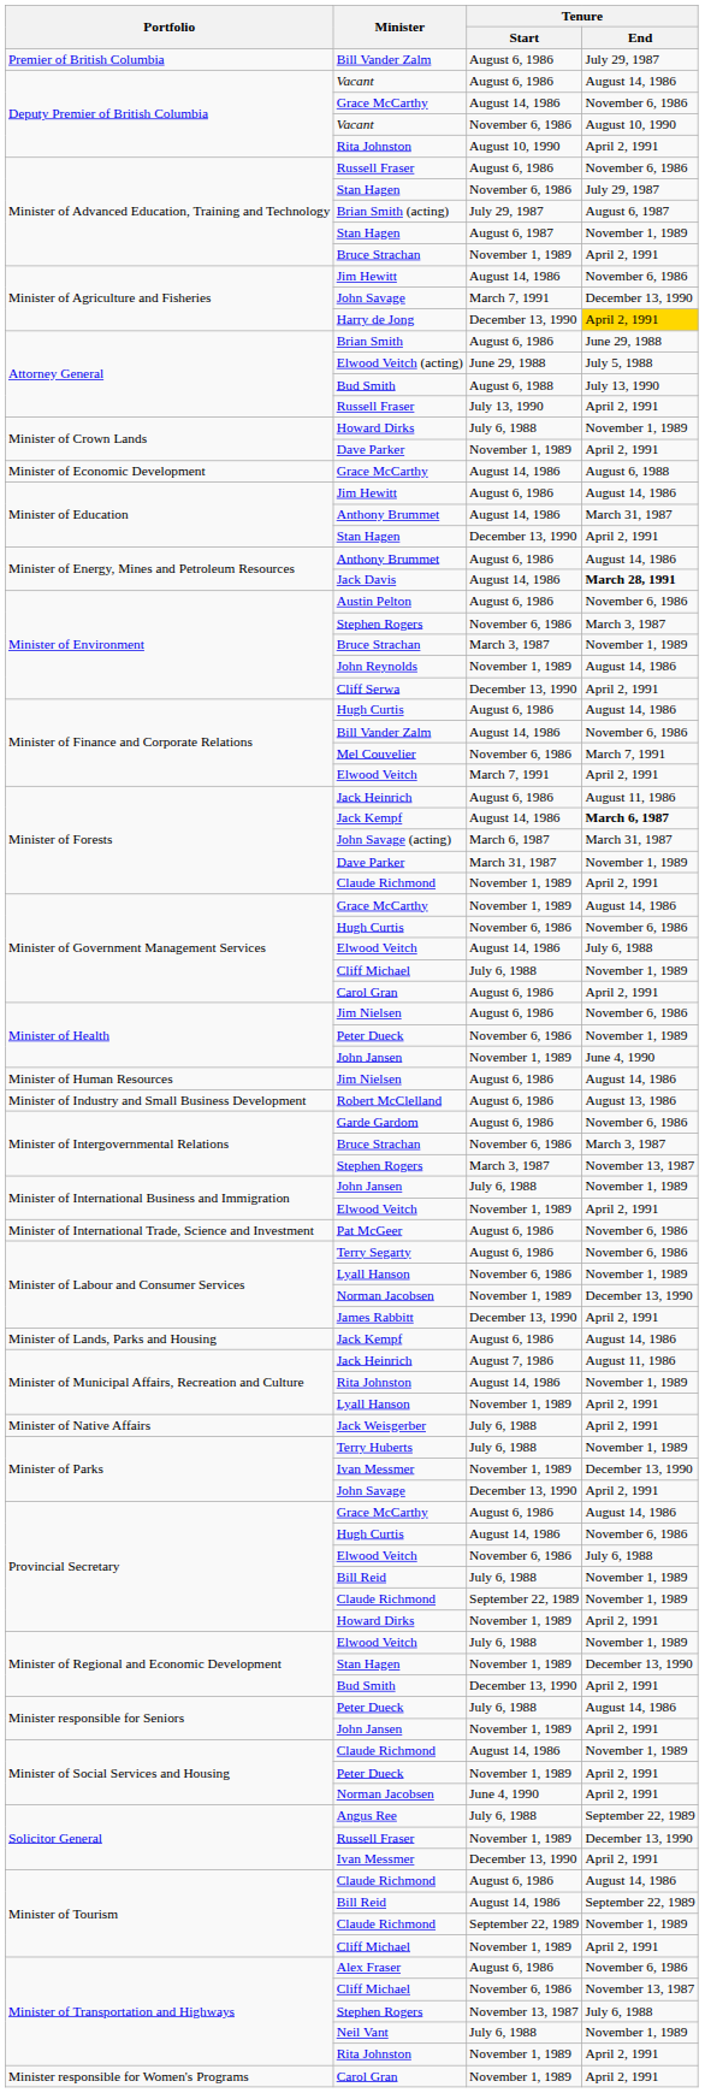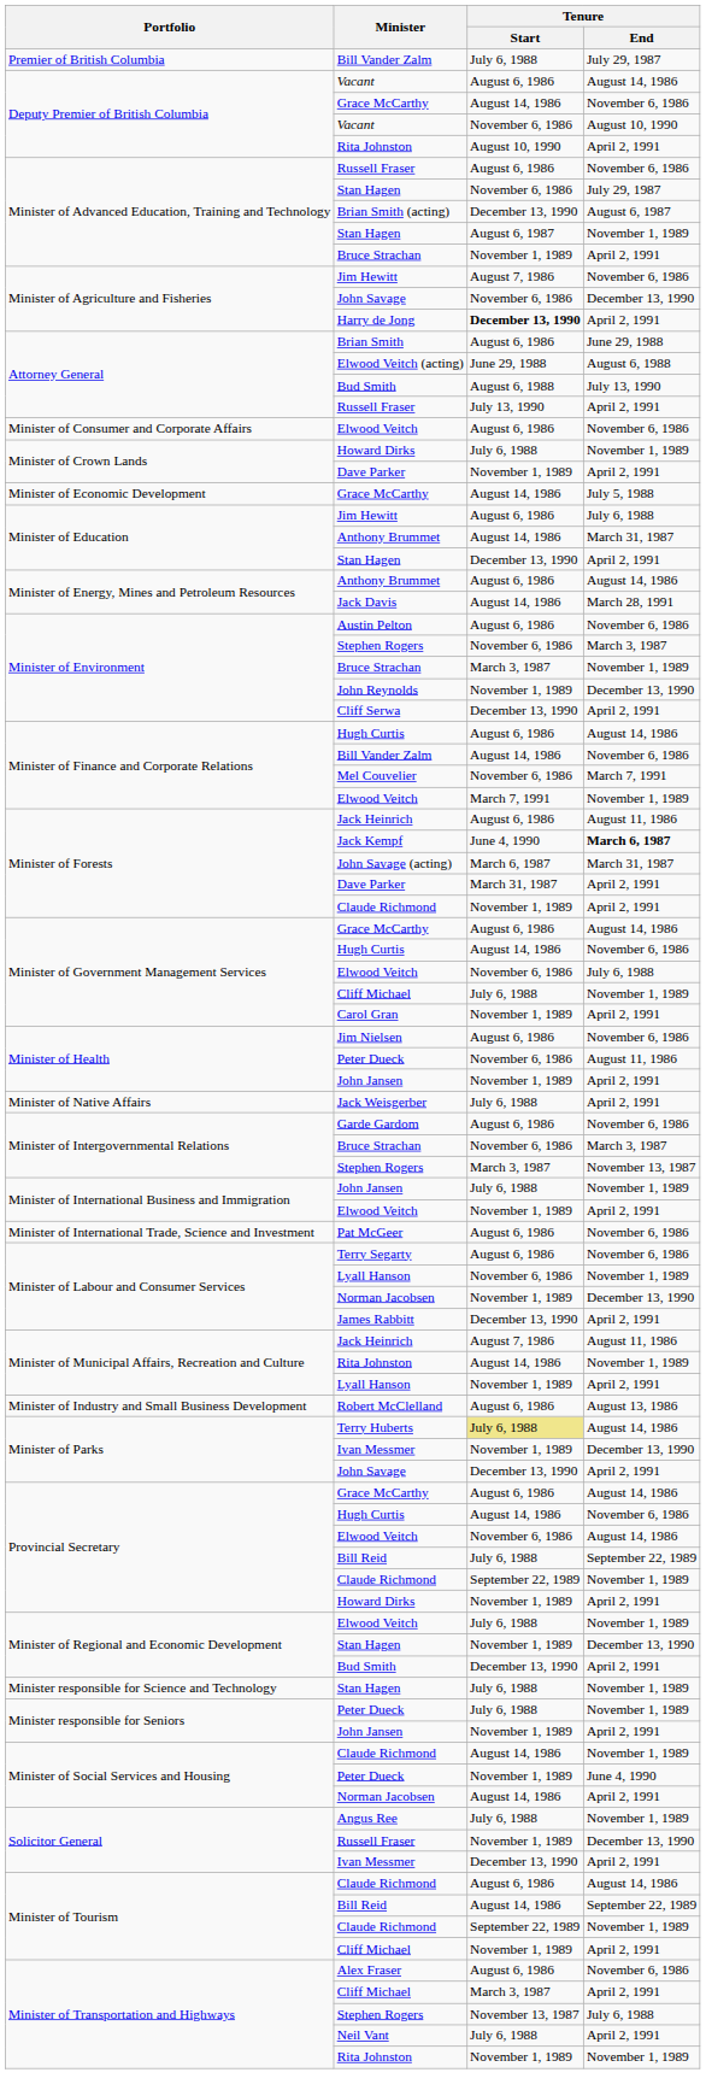 <table class="wikitable">
 <tr>
 <th colspan="1" rowspan="2">Portfolio</th>
 <th rowspan="2">Minister</th>
 <th colspan="2">Tenure</th>
 </tr>
 <tr>
 <th>Start</th>
 <th>End</th>
 </tr>
 <tr>
 <td><a href='#'>Premier of British Columbia</a></td>
 <td><a href='#'>Bill Vander Zalm</a></td>
-<td>August 6, 1986</td>
+<td>July 6, 1988</td>
 <td>July 29, 1987</td>
 </tr>
 <tr>
 <td rowspan="4"><a href='#'>Deputy Premier of British Columbia</a></td>
 <td><em>Vacant</em></td>
 <td>August 6, 1986</td>
 <td>August 14, 1986</td>
 </tr>
 <tr>
 <td><a href='#'>Grace McCarthy</a></td>
 <td>August 14, 1986</td>
 <td>November 6, 1986</td>
 </tr>
 <tr>
 <td><em>Vacant</em></td>
 <td>November 6, 1986</td>
 <td>August 10, 1990</td>
 </tr>
 <tr>
 <td><a href='#'>Rita Johnston</a></td>
 <td>August 10, 1990</td>
 <td>April 2, 1991</td>
 </tr>
 <tr>
 <td rowspan="5">Minister of Advanced Education, Training and Technology</td>
 <td><a href='#'>Russell Fraser</a></td>
 <td>August 6, 1986</td>
 <td>November 6, 1986</td>
 </tr>
 <tr>
 <td><a href='#'>Stan Hagen</a></td>
 <td>November 6, 1986</td>
 <td>July 29, 1987</td>
 </tr>
 <tr>
 <td><a href='#'>Brian Smith</a> (acting)</td>
-<td>July 29, 1987</td>
+<td>December 13, 1990</td>
 <td>August 6, 1987</td>
 </tr>
 <tr>
 <td><a href='#'>Stan Hagen</a></td>
 <td>August 6, 1987</td>
 <td>November 1, 1989</td>
 </tr>
 <tr>
 <td><a href='#'>Bruce Strachan</a></td>
 <td>November 1, 1989</td>
 <td>April 2, 1991</td>
 </tr>
 <tr>
 <td rowspan="3">Minister of Agriculture and Fisheries</td>
 <td><a href='#'>Jim Hewitt</a></td>
-<td>August 14, 1986</td>
+<td>August 7, 1986</td>
 <td>November 6, 1986</td>
 </tr>
 <tr>
 <td><a href='#'>John Savage</a></td>
-<td>March 7, 1991</td>
+<td>November 6, 1986</td>
 <td>December 13, 1990</td>
 </tr>
 <tr>
 <td><a href='#'>Harry de Jong</a></td>
-<td>December 13, 1990</td>
-<td style="background: gold;">April 2, 1991</td>
+<td><strong>December 13, 1990</strong></td>
+<td>April 2, 1991</td>
 </tr>
 <tr>
 <td rowspan="4"><a href='#'>Attorney General</a></td>
 <td><a href='#'>Brian Smith</a></td>
 <td>August 6, 1986</td>
 <td>June 29, 1988</td>
 </tr>
 <tr>
 <td><a href='#'>Elwood Veitch</a> (acting)</td>
 <td>June 29, 1988</td>
-<td>July 5, 1988</td>
+<td>August 6, 1988</td>
 </tr>
 <tr>
 <td><a href='#'>Bud Smith</a></td>
 <td>August 6, 1988</td>
 <td>July 13, 1990</td>
 </tr>
 <tr>
 <td><a href='#'>Russell Fraser</a></td>
 <td>July 13, 1990</td>
 <td>April 2, 1991</td>
+</tr>
+<tr>
+<td>Minister of Consumer and Corporate Affairs</td>
+<td><a href='#'>Elwood Veitch</a></td>
+<td>August 6, 1986</td>
+<td>November 6, 1986</td>
 </tr>
 <tr>
 <td rowspan="2">Minister of Crown Lands</td>
 <td><a href='#'>Howard Dirks</a></td>
 <td>July 6, 1988</td>
 <td>November 1, 1989</td>
 </tr>
 <tr>
 <td><a href='#'>Dave Parker</a></td>
 <td>November 1, 1989</td>
 <td>April 2, 1991</td>
 </tr>
 <tr>
 <td>Minister of Economic Development</td>
 <td><a href='#'>Grace McCarthy</a></td>
 <td>August 14, 1986</td>
-<td>August 6, 1988</td>
+<td>July 5, 1988</td>
 </tr>
 <tr>
 <td rowspan="3">Minister of Education</td>
 <td><a href='#'>Jim Hewitt</a></td>
 <td>August 6, 1986</td>
-<td>August 14, 1986</td>
+<td>July 6, 1988</td>
 </tr>
 <tr>
 <td><a href='#'>Anthony Brummet</a></td>
 <td>August 14, 1986</td>
 <td>March 31, 1987</td>
 </tr>
 <tr>
 <td><a href='#'>Stan Hagen</a></td>
 <td>December 13, 1990</td>
 <td>April 2, 1991</td>
 </tr>
 <tr>
 <td rowspan="2">Minister of Energy, Mines and Petroleum Resources</td>
 <td><a href='#'>Anthony Brummet</a></td>
 <td>August 6, 1986</td>
 <td>August 14, 1986</td>
 </tr>
 <tr>
 <td><a href='#'>Jack Davis</a></td>
 <td>August 14, 1986</td>
-<td><strong>March 28, 1991</strong></td>
+<td>March 28, 1991</td>
 </tr>
 <tr>
 <td rowspan="5"><a href='#'>Minister of Environment</a></td>
 <td><a href='#'>Austin Pelton</a></td>
 <td>August 6, 1986</td>
 <td>November 6, 1986</td>
 </tr>
 <tr>
 <td><a href='#'>Stephen Rogers</a></td>
 <td>November 6, 1986</td>
 <td>March 3, 1987</td>
 </tr>
 <tr>
 <td><a href='#'>Bruce Strachan</a></td>
 <td>March 3, 1987</td>
 <td>November 1, 1989</td>
 </tr>
 <tr>
 <td><a href='#'>John Reynolds</a></td>
 <td>November 1, 1989</td>
-<td>August 14, 1986</td>
+<td>December 13, 1990</td>
 </tr>
 <tr>
 <td><a href='#'>Cliff Serwa</a></td>
 <td>December 13, 1990</td>
 <td>April 2, 1991</td>
 </tr>
 <tr>
 <td rowspan="4">Minister of Finance and Corporate Relations</td>
 <td><a href='#'>Hugh Curtis</a></td>
 <td>August 6, 1986</td>
 <td>August 14, 1986</td>
 </tr>
 <tr>
 <td><a href='#'>Bill Vander Zalm</a></td>
 <td>August 14, 1986</td>
 <td>November 6, 1986</td>
 </tr>
 <tr>
 <td><a href='#'>Mel Couvelier</a></td>
 <td>November 6, 1986</td>
 <td>March 7, 1991</td>
 </tr>
 <tr>
 <td><a href='#'>Elwood Veitch</a></td>
 <td>March 7, 1991</td>
-<td>April 2, 1991</td>
+<td>November 1, 1989</td>
 </tr>
 <tr>
 <td rowspan="5">Minister of Forests</td>
 <td><a href='#'>Jack Heinrich</a></td>
 <td>August 6, 1986</td>
 <td>August 11, 1986</td>
 </tr>
 <tr>
 <td><a href='#'>Jack Kempf</a></td>
-<td>August 14, 1986</td>
+<td>June 4, 1990</td>
 <td><strong>March 6, 1987</strong></td>
 </tr>
 <tr>
 <td><a href='#'>John Savage</a> (acting)</td>
 <td>March 6, 1987</td>
 <td>March 31, 1987</td>
 </tr>
 <tr>
 <td><a href='#'>Dave Parker</a></td>
 <td>March 31, 1987</td>
-<td>November 1, 1989</td>
+<td>April 2, 1991</td>
 </tr>
 <tr>
 <td><a href='#'>Claude Richmond</a></td>
 <td>November 1, 1989</td>
 <td>April 2, 1991</td>
 </tr>
 <tr>
 <td rowspan="5">Minister of Government Management Services</td>
 <td><a href='#'>Grace McCarthy</a></td>
-<td>November 1, 1989</td>
+<td>August 6, 1986</td>
 <td>August 14, 1986</td>
 </tr>
 <tr>
 <td><a href='#'>Hugh Curtis</a></td>
-<td>November 6, 1986</td>
+<td>August 14, 1986</td>
 <td>November 6, 1986</td>
 </tr>
 <tr>
 <td><a href='#'>Elwood Veitch</a></td>
-<td>August 14, 1986</td>
+<td>November 6, 1986</td>
 <td>July 6, 1988</td>
 </tr>
 <tr>
 <td><a href='#'>Cliff Michael</a></td>
 <td>July 6, 1988</td>
 <td>November 1, 1989</td>
 </tr>
 <tr>
 <td><a href='#'>Carol Gran</a></td>
-<td>August 6, 1986</td>
+<td>November 1, 1989</td>
 <td>April 2, 1991</td>
 </tr>
 <tr>
 <td rowspan="3"><a href='#'>Minister of Health</a></td>
 <td><a href='#'>Jim Nielsen</a></td>
 <td>August 6, 1986</td>
 <td>November 6, 1986</td>
 </tr>
 <tr>
 <td><a href='#'>Peter Dueck</a></td>
 <td>November 6, 1986</td>
-<td>November 1, 1989</td>
+<td>August 11, 1986</td>
 </tr>
 <tr>
 <td><a href='#'>John Jansen</a></td>
 <td>November 1, 1989</td>
-<td>June 4, 1990</td>
+<td>April 2, 1991</td>
 </tr>
 <tr>
-<td>Minister of Human Resources</td>
-<td><a href='#'>Jim Nielsen</a></td>
-<td>August 6, 1986</td>
-<td>August 14, 1986</td>
-</tr>
-<tr>
-<td>Minister of Industry and Small Business Development</td>
-<td><a href='#'>Robert McClelland</a></td>
-<td>August 6, 1986</td>
-<td>August 13, 1986</td>
+<td>Minister of Native Affairs</td>
+<td><a href='#'>Jack Weisgerber</a></td>
+<td>July 6, 1988</td>
+<td>April 2, 1991</td>
 </tr>
 <tr>
 <td rowspan="3">Minister of Intergovernmental Relations</td>
 <td><a href='#'>Garde Gardom</a></td>
 <td>August 6, 1986</td>
 <td>November 6, 1986</td>
 </tr>
 <tr>
 <td><a href='#'>Bruce Strachan</a></td>
 <td>November 6, 1986</td>
 <td>March 3, 1987</td>
 </tr>
 <tr>
 <td><a href='#'>Stephen Rogers</a></td>
 <td>March 3, 1987</td>
 <td>November 13, 1987</td>
 </tr>
 <tr>
 <td rowspan="2">Minister of International Business and Immigration</td>
 <td><a href='#'>John Jansen</a></td>
 <td>July 6, 1988</td>
 <td>November 1, 1989</td>
 </tr>
 <tr>
 <td><a href='#'>Elwood Veitch</a></td>
 <td>November 1, 1989</td>
 <td>April 2, 1991</td>
 </tr>
 <tr>
 <td>Minister of International Trade, Science and Investment</td>
 <td><a href='#'>Pat McGeer</a></td>
 <td>August 6, 1986</td>
 <td>November 6, 1986</td>
 </tr>
 <tr>
 <td rowspan="4">Minister of Labour and Consumer Services</td>
 <td><a href='#'>Terry Segarty</a></td>
 <td>August 6, 1986</td>
 <td>November 6, 1986</td>
 </tr>
 <tr>
 <td><a href='#'>Lyall Hanson</a></td>
 <td>November 6, 1986</td>
 <td>November 1, 1989</td>
 </tr>
 <tr>
 <td><a href='#'>Norman Jacobsen</a></td>
 <td>November 1, 1989</td>
 <td>December 13, 1990</td>
 </tr>
 <tr>
 <td><a href='#'>James Rabbitt</a></td>
 <td>December 13, 1990</td>
 <td>April 2, 1991</td>
 </tr>
 <tr>
-<td>Minister of Lands, Parks and Housing</td>
-<td><a href='#'>Jack Kempf</a></td>
-<td>August 6, 1986</td>
-<td>August 14, 1986</td>
-</tr>
-<tr>
 <td rowspan="3">Minister of Municipal Affairs, Recreation and Culture</td>
 <td><a href='#'>Jack Heinrich</a></td>
 <td>August 7, 1986</td>
 <td>August 11, 1986</td>
 </tr>
 <tr>
 <td><a href='#'>Rita Johnston</a></td>
 <td>August 14, 1986</td>
 <td>November 1, 1989</td>
 </tr>
 <tr>
 <td><a href='#'>Lyall Hanson</a></td>
 <td>November 1, 1989</td>
 <td>April 2, 1991</td>
 </tr>
 <tr>
-<td>Minister of Native Affairs</td>
-<td><a href='#'>Jack Weisgerber</a></td>
-<td>July 6, 1988</td>
-<td>April 2, 1991</td>
+<td>Minister of Industry and Small Business Development</td>
+<td><a href='#'>Robert McClelland</a></td>
+<td>August 6, 1986</td>
+<td>August 13, 1986</td>
 </tr>
 <tr>
 <td rowspan="3">Minister of Parks</td>
 <td><a href='#'>Terry Huberts</a></td>
-<td>July 6, 1988</td>
-<td>November 1, 1989</td>
+<td style="background: khaki;">July 6, 1988</td>
+<td>August 14, 1986</td>
 </tr>
 <tr>
 <td><a href='#'>Ivan Messmer</a></td>
 <td>November 1, 1989</td>
 <td>December 13, 1990</td>
 </tr>
 <tr>
 <td><a href='#'>John Savage</a></td>
 <td>December 13, 1990</td>
 <td>April 2, 1991</td>
 </tr>
 <tr>
 <td rowspan="6">Provincial Secretary</td>
 <td><a href='#'>Grace McCarthy</a></td>
 <td>August 6, 1986</td>
 <td>August 14, 1986</td>
 </tr>
 <tr>
 <td><a href='#'>Hugh Curtis</a></td>
 <td>August 14, 1986</td>
 <td>November 6, 1986</td>
 </tr>
 <tr>
 <td><a href='#'>Elwood Veitch</a></td>
 <td>November 6, 1986</td>
-<td>July 6, 1988</td>
+<td>August 14, 1986</td>
 </tr>
 <tr>
 <td><a href='#'>Bill Reid</a></td>
 <td>July 6, 1988</td>
-<td>November 1, 1989</td>
+<td>September 22, 1989</td>
 </tr>
 <tr>
 <td><a href='#'>Claude Richmond</a></td>
 <td>September 22, 1989</td>
 <td>November 1, 1989</td>
 </tr>
 <tr>
 <td><a href='#'>Howard Dirks</a></td>
 <td>November 1, 1989</td>
 <td>April 2, 1991</td>
 </tr>
 <tr>
 <td rowspan="3">Minister of Regional and Economic Development</td>
 <td><a href='#'>Elwood Veitch</a></td>
 <td>July 6, 1988</td>
 <td>November 1, 1989</td>
 </tr>
 <tr>
 <td><a href='#'>Stan Hagen</a></td>
 <td>November 1, 1989</td>
 <td>December 13, 1990</td>
 </tr>
 <tr>
 <td><a href='#'>Bud Smith</a></td>
 <td>December 13, 1990</td>
 <td>April 2, 1991</td>
 </tr>
 <tr>
+<td>Minister responsible for Science and Technology</td>
+<td><a href='#'>Stan Hagen</a></td>
+<td>July 6, 1988</td>
+<td>November 1, 1989</td>
+</tr>
+<tr>
 <td rowspan="2">Minister responsible for Seniors</td>
 <td><a href='#'>Peter Dueck</a></td>
 <td>July 6, 1988</td>
-<td>August 14, 1986</td>
+<td>November 1, 1989</td>
 </tr>
 <tr>
 <td><a href='#'>John Jansen</a></td>
 <td>November 1, 1989</td>
 <td>April 2, 1991</td>
 </tr>
 <tr>
 <td rowspan="3">Minister of Social Services and Housing</td>
 <td><a href='#'>Claude Richmond</a></td>
 <td>August 14, 1986</td>
 <td>November 1, 1989</td>
 </tr>
 <tr>
 <td><a href='#'>Peter Dueck</a></td>
 <td>November 1, 1989</td>
-<td>April 2, 1991</td>
+<td>June 4, 1990</td>
 </tr>
 <tr>
 <td><a href='#'>Norman Jacobsen</a></td>
-<td>June 4, 1990</td>
+<td>August 14, 1986</td>
 <td>April 2, 1991</td>
 </tr>
 <tr>
 <td rowspan="3"><a href='#'>Solicitor General</a></td>
 <td><a href='#'>Angus Ree</a></td>
 <td>July 6, 1988</td>
-<td>September 22, 1989</td>
+<td>November 1, 1989</td>
 </tr>
 <tr>
 <td><a href='#'>Russell Fraser</a></td>
 <td>November 1, 1989</td>
 <td>December 13, 1990</td>
 </tr>
 <tr>
 <td><a href='#'>Ivan Messmer</a></td>
 <td>December 13, 1990</td>
 <td>April 2, 1991</td>
 </tr>
 <tr>
 <td rowspan="4">Minister of Tourism</td>
 <td><a href='#'>Claude Richmond</a></td>
 <td>August 6, 1986</td>
 <td>August 14, 1986</td>
 </tr>
 <tr>
 <td><a href='#'>Bill Reid</a></td>
 <td>August 14, 1986</td>
 <td>September 22, 1989</td>
 </tr>
 <tr>
 <td><a href='#'>Claude Richmond</a></td>
 <td>September 22, 1989</td>
 <td>November 1, 1989</td>
 </tr>
 <tr>
 <td><a href='#'>Cliff Michael</a></td>
 <td>November 1, 1989</td>
 <td>April 2, 1991</td>
 </tr>
 <tr>
 <td rowspan="5"><a href='#'>Minister of Transportation and Highways</a></td>
 <td><a href='#'>Alex Fraser</a></td>
 <td>August 6, 1986</td>
 <td>November 6, 1986</td>
 </tr>
 <tr>
 <td><a href='#'>Cliff Michael</a></td>
-<td>November 6, 1986</td>
-<td>November 13, 1987</td>
+<td>March 3, 1987</td>
+<td>April 2, 1991</td>
 </tr>
 <tr>
 <td><a href='#'>Stephen Rogers</a></td>
 <td>November 13, 1987</td>
 <td>July 6, 1988</td>
 </tr>
 <tr>
 <td><a href='#'>Neil Vant</a></td>
 <td>July 6, 1988</td>
-<td>November 1, 1989</td>
+<td>April 2, 1991</td>
 </tr>
 <tr>
 <td><a href='#'>Rita Johnston</a></td>
 <td>November 1, 1989</td>
-<td>April 2, 1991</td>
-</tr>
-<tr>
-<td>Minister responsible for Women's Programs</td>
-<td><a href='#'>Carol Gran</a></td>
 <td>November 1, 1989</td>
-<td>April 2, 1991</td>
 </tr>
 </table>
